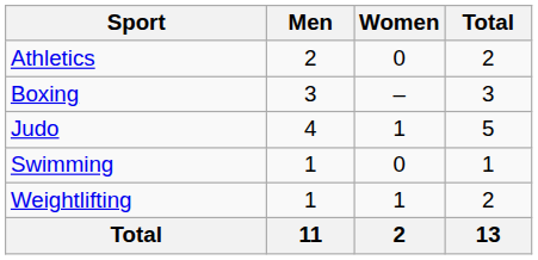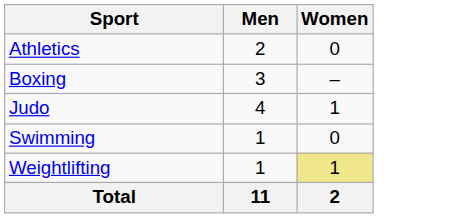 <table class="wikitable sortable" style="text-align:center;">
 <tr>
 <th width=180>Sport</th>
 <th width=55>Men</th>
 <th width=55>Women</th>
-<th width=55>Total</th>
 </tr>
 <tr>
 <td align=left><a href='#'>Athletics</a></td>
 <td>2</td>
 <td>0</td>
-<td>2</td>
 </tr>
 <tr>
 <td align=left><a href='#'>Boxing</a></td>
 <td>3</td>
 <td>–</td>
-<td>3</td>
 </tr>
 <tr>
 <td align=left><a href='#'>Judo</a></td>
 <td>4</td>
 <td>1</td>
-<td>5</td>
 </tr>
 <tr>
 <td align=left><a href='#'>Swimming</a></td>
 <td>1</td>
 <td>0</td>
-<td>1</td>
 </tr>
 <tr>
 <td align=left><a href='#'>Weightlifting</a></td>
 <td>1</td>
-<td>1</td>
-<td>2</td>
+<td style="background: khaki;">1</td>
 </tr>
 <tr>
 <th>Total</th>
 <th>11</th>
 <th>2</th>
-<th>13</th>
 </tr>
 </table>
